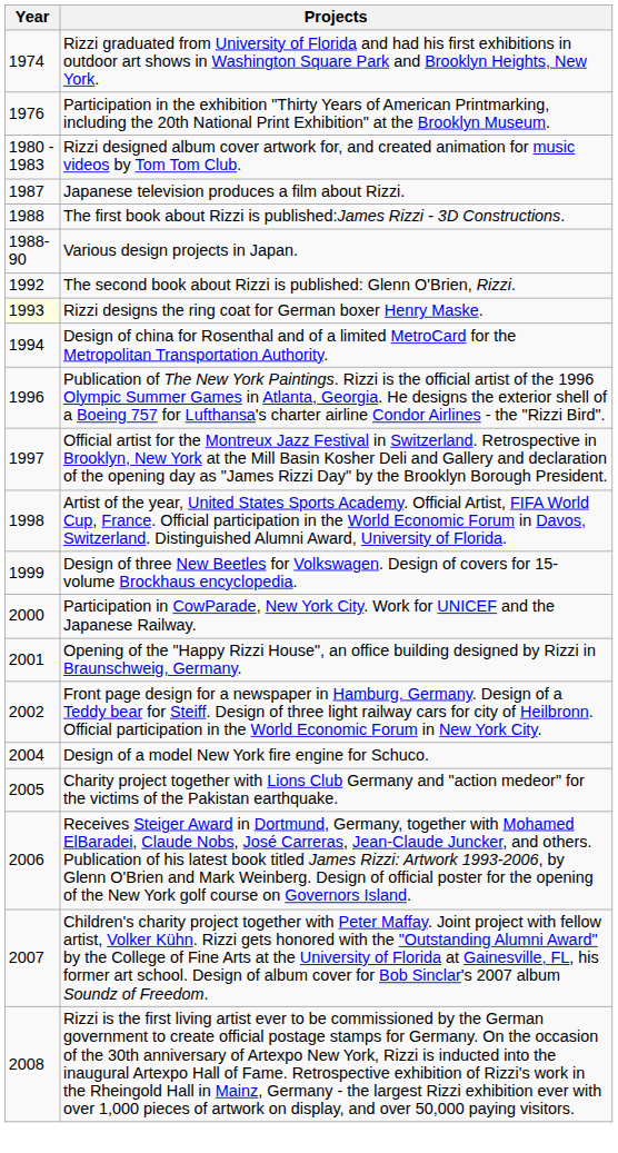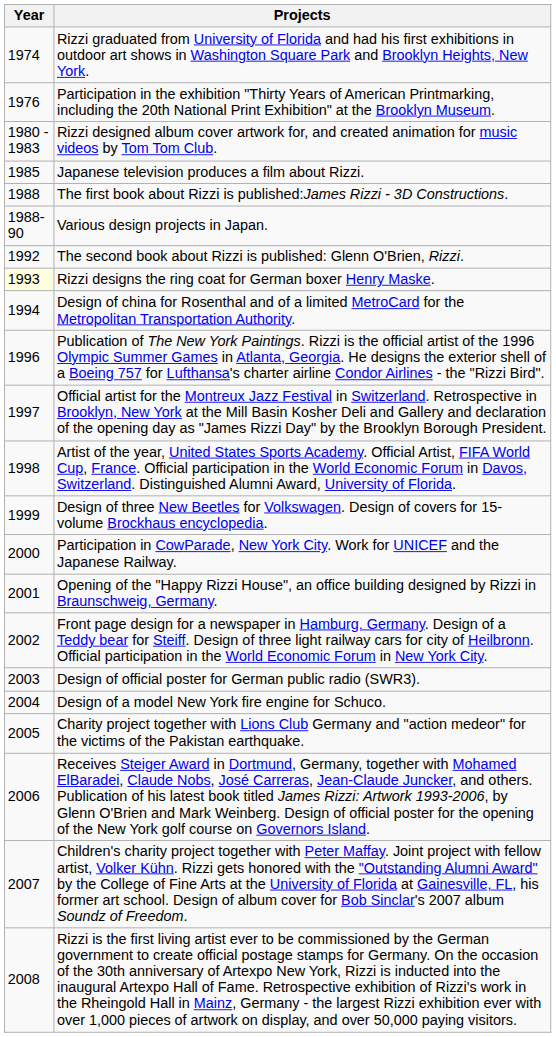 <table class="wikitable">
 <tr>
 <th>Year</th>
 <th>Projects</th>
 </tr>
 <tr>
 <td>1974</td>
 <td>Rizzi graduated from <a href='#'>University of Florida</a> and had his first exhibitions in outdoor art shows in <a href='#'>Washington Square Park</a> and <a href='#'>Brooklyn Heights, New York</a>.</td>
 </tr>
 <tr>
 <td>1976</td>
 <td>Participation in the exhibition "Thirty Years of American Printmarking, including the 20th National Print Exhibition" at the <a href='#'>Brooklyn Museum</a>.</td>
 </tr>
 <tr>
 <td>1980 - 1983</td>
 <td>Rizzi designed album cover artwork for, and created animation for <a href='#'>music videos</a> by <a href='#'>Tom Tom Club</a>.</td>
 </tr>
 <tr>
-<td>1987</td>
+<td>1985</td>
 <td>Japanese television produces a film about Rizzi.</td>
 </tr>
 <tr>
 <td>1988</td>
 <td>The first book about Rizzi is published:<em>James Rizzi - 3D Constructions</em>.</td>
 </tr>
 <tr>
 <td>1988-90</td>
 <td>Various design projects in Japan.</td>
 </tr>
 <tr>
 <td>1992</td>
 <td>The second book about Rizzi is published: Glenn O'Brien, <em>Rizzi</em>.</td>
 </tr>
 <tr>
 <td style="background: lightyellow;">1993</td>
 <td>Rizzi designs the ring coat for German boxer <a href='#'>Henry Maske</a>.</td>
 </tr>
 <tr>
 <td>1994</td>
 <td>Design of china for Rosenthal and of a limited <a href='#'>MetroCard</a> for the <a href='#'>Metropolitan Transportation Authority</a>.</td>
 </tr>
 <tr>
 <td>1996</td>
 <td>Publication of <em>The New York Paintings</em>. Rizzi is the official artist of the 1996 <a href='#'>Olympic Summer Games</a> in <a href='#'>Atlanta, Georgia</a>. He designs the exterior shell of a <a href='#'>Boeing 757</a> for <a href='#'>Lufthansa</a>'s charter airline <a href='#'>Condor Airlines</a> - the "Rizzi Bird".</td>
 </tr>
 <tr>
 <td>1997</td>
 <td>Official artist for the <a href='#'>Montreux Jazz Festival</a> in <a href='#'>Switzerland</a>. Retrospective in <a href='#'>Brooklyn, New York</a> at the  Mill Basin Kosher Deli and Gallery  and declaration of the opening day as "James Rizzi Day" by the Brooklyn Borough President.</td>
 </tr>
 <tr>
 <td>1998</td>
 <td>Artist of the year, <a href='#'>United States Sports Academy</a>. Official Artist, <a href='#'>FIFA World Cup</a>, <a href='#'>France</a>. Official participation in the <a href='#'>World Economic Forum</a> in <a href='#'>Davos, Switzerland</a>. Distinguished Alumni Award, <a href='#'>University of Florida</a>.</td>
 </tr>
 <tr>
 <td>1999</td>
 <td>Design of three <a href='#'>New Beetles</a> for <a href='#'>Volkswagen</a>. Design of covers for 15-volume <a href='#'>Brockhaus encyclopedia</a>.</td>
 </tr>
 <tr>
 <td>2000</td>
 <td>Participation in <a href='#'>CowParade</a>, <a href='#'>New York City</a>. Work for <a href='#'>UNICEF</a> and the Japanese Railway.</td>
 </tr>
 <tr>
 <td>2001</td>
 <td>Opening of the "Happy Rizzi House", an office building designed by Rizzi in <a href='#'>Braunschweig, Germany</a>.</td>
 </tr>
 <tr>
 <td>2002</td>
 <td>Front page design for a newspaper in <a href='#'>Hamburg, Germany</a>. Design of a <a href='#'>Teddy bear</a> for <a href='#'>Steiff</a>. Design of three light railway cars for city of <a href='#'>Heilbronn</a>. Official participation in the <a href='#'>World Economic Forum</a> in <a href='#'>New York City</a>.</td>
 </tr>
 <tr>
+<td>2003</td>
+<td>Design of official poster for German public radio (SWR3).</td>
+</tr>
+<tr>
 <td>2004</td>
 <td>Design of a model New York fire engine for Schuco.</td>
 </tr>
 <tr>
 <td>2005</td>
 <td>Charity project together with <a href='#'>Lions Club</a> Germany and "action medeor" for the victims of the Pakistan earthquake.</td>
 </tr>
 <tr>
 <td>2006</td>
 <td>Receives <a href='#'>Steiger Award</a> in <a href='#'>Dortmund</a>, Germany, together with <a href='#'>Mohamed ElBaradei</a>, <a href='#'>Claude Nobs</a>, <a href='#'>José Carreras</a>, <a href='#'>Jean-Claude Juncker</a>, and others. Publication of his latest book titled <em>James Rizzi: Artwork 1993-2006</em>, by Glenn O'Brien and Mark Weinberg. Design of official poster for the opening of the New York golf course on <a href='#'>Governors Island</a>.</td>
 </tr>
 <tr>
 <td>2007</td>
 <td>Children's charity project together with <a href='#'>Peter Maffay</a>. Joint project with fellow artist, <a href='#'>Volker Kühn</a>. Rizzi gets honored with the <a href='#'>"Outstanding Alumni Award"</a> by the College of Fine Arts at the <a href='#'>University of Florida</a> at <a href='#'>Gainesville, FL</a>, his former art school. Design of album cover for <a href='#'>Bob Sinclar</a>'s 2007 album <em>Soundz of Freedom</em>.</td>
 </tr>
 <tr>
 <td>2008</td>
 <td>Rizzi is the first living artist ever to be commissioned by the German government to create official postage stamps for Germany. On the occasion of the 30th anniversary of Artexpo New York, Rizzi is inducted into the inaugural Artexpo Hall of Fame. Retrospective exhibition of Rizzi's work in the Rheingold Hall in <a href='#'>Mainz</a>, Germany - the largest Rizzi exhibition ever with over 1,000 pieces of artwork on display, and over 50,000 paying visitors.</td>
 </tr>
 </table>
